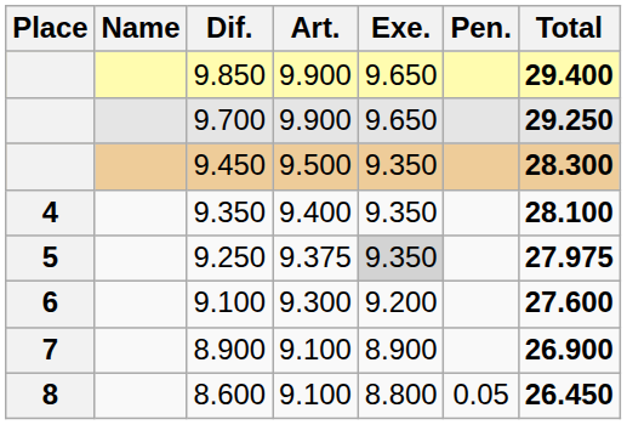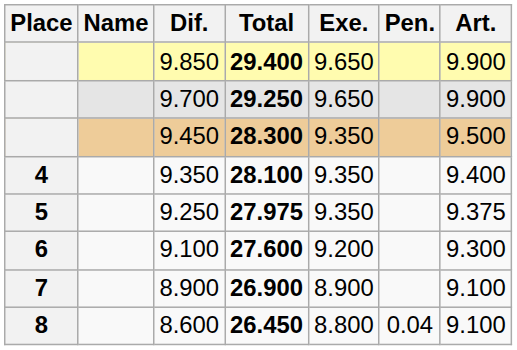 <table class="wikitable sortable" style="text-align:center">
 <tr>
 <th scope=col>Place</th>
 <th scope=col>Name</th>
 <th scope=col>Dif.</th>
-<th scope=col>Art.</th>
+<th scope=col>Total</th>
 <th scope=col>Exe.</th>
 <th scope=col>Pen.</th>
-<th scope=col>Total</th>
+<th scope=col>Art.</th>
 </tr>
 <tr bgcolor=fffcaf>
 <th scope=row></th>
 <td align=left></td>
 <td>9.850</td>
-<td>9.900</td>
+<td><strong>29.400</strong></td>
 <td>9.650</td>
 <td></td>
-<td><strong>29.400</strong></td>
+<td>9.900</td>
 </tr>
 <tr bgcolor=e5e5e5>
 <th scope=row></th>
 <td align=left></td>
 <td>9.700</td>
-<td>9.900</td>
+<td><strong>29.250</strong></td>
 <td>9.650</td>
 <td></td>
-<td><strong>29.250</strong></td>
+<td>9.900</td>
 </tr>
 <tr bgcolor=eecc99>
 <th scope=row></th>
 <td align=left></td>
 <td>9.450</td>
-<td>9.500</td>
+<td><strong>28.300</strong></td>
 <td>9.350</td>
 <td></td>
-<td><strong>28.300</strong></td>
+<td>9.500</td>
 </tr>
 <tr>
 <th scope=row><strong>4</strong></th>
 <td align=left></td>
 <td>9.350</td>
-<td>9.400</td>
+<td><strong>28.100</strong></td>
 <td>9.350</td>
 <td></td>
-<td><strong>28.100</strong></td>
+<td>9.400</td>
 </tr>
 <tr>
 <th scope=row><strong>5</strong></th>
 <td align=left></td>
 <td>9.250</td>
+<td><strong>27.975</strong></td>
+<td>9.350</td>
+<td></td>
 <td>9.375</td>
-<td style="background: lightgrey;">9.350</td>
-<td></td>
-<td><strong>27.975</strong></td>
 </tr>
 <tr>
 <th scope=row><strong>6</strong></th>
 <td align=left></td>
 <td>9.100</td>
-<td>9.300</td>
+<td><strong>27.600</strong></td>
 <td>9.200</td>
 <td></td>
-<td><strong>27.600</strong></td>
+<td>9.300</td>
 </tr>
 <tr>
 <th scope=row><strong>7</strong></th>
 <td align=left></td>
 <td>8.900</td>
-<td>9.100</td>
+<td><strong>26.900</strong></td>
 <td>8.900</td>
 <td></td>
-<td><strong>26.900</strong></td>
+<td>9.100</td>
 </tr>
 <tr>
 <th scope=row><strong>8</strong></th>
 <td align=left></td>
 <td>8.600</td>
+<td><strong>26.450</strong></td>
+<td>8.800</td>
+<td>0.04</td>
 <td>9.100</td>
-<td>8.800</td>
-<td>0.05</td>
-<td><strong>26.450</strong></td>
 </tr>
 </table>
